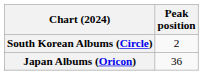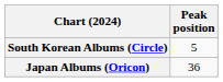 <table class="wikitable plainrowheaders">
 <tr>
 <th>Chart (2024)</th>
 <th>Peak<br>position</th>
 </tr>
 <tr>
 <th scope= "row">South Korean Albums (<a href='#'>Circle</a>)</th>
-<td align=center>2</td>
+<td align=center>5</td>
 </tr>
 <tr>
 <th scope= "row">Japan Albums (<a href='#'>Oricon</a>)</th>
 <td align=center>36</td>
 </tr>
 </table>
